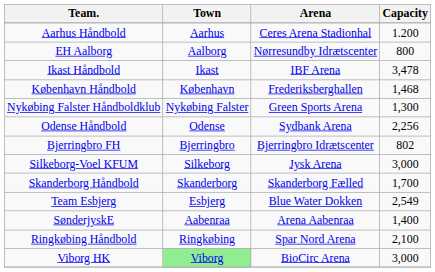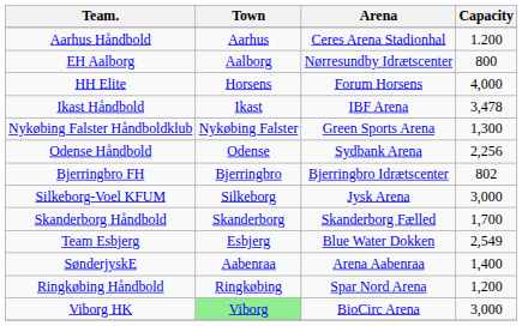 <table class="wikitable" style="text-align: center;">
 <tr>
 <th valign=center>Team.</th>
 <th>Town</th>
 <th>Arena</th>
 <th>Capacity</th>
 </tr>
 <tr>
 </tr>
 <tr>
 <td><a href='#'>Aarhus Håndbold</a></td>
 <td><a href='#'>Aarhus</a></td>
 <td><a href='#'>Ceres Arena Stadionhal</a></td>
 <td>1.200</td>
 </tr>
 <tr>
 <td><a href='#'>EH Aalborg</a></td>
 <td><a href='#'>Aalborg</a></td>
 <td><a href='#'>Nørresundby Idrætscenter</a></td>
 <td>800</td>
 </tr>
 <tr>
+<td><a href='#'>HH Elite</a></td>
+<td><a href='#'>Horsens</a></td>
+<td><a href='#'>Forum Horsens</a></td>
+<td>4,000</td>
+</tr>
+<tr>
 <td><a href='#'>Ikast Håndbold</a></td>
 <td><a href='#'>Ikast</a></td>
 <td><a href='#'>IBF Arena</a></td>
 <td>3,478</td>
-</tr>
-<tr>
-<td><a href='#'>København Håndbold</a></td>
-<td><a href='#'>København</a></td>
-<td><a href='#'>Frederiksberghallen</a></td>
-<td>1,468</td>
 </tr>
 <tr>
 <td><a href='#'>Nykøbing Falster Håndboldklub</a></td>
 <td><a href='#'>Nykøbing Falster</a></td>
 <td><a href='#'>Green Sports Arena</a></td>
 <td>1,300</td>
 </tr>
 <tr>
 <td><a href='#'>Odense Håndbold</a></td>
 <td><a href='#'>Odense</a></td>
 <td><a href='#'>Sydbank Arena</a></td>
 <td>2,256</td>
 </tr>
 <tr>
 <td><a href='#'>Bjerringbro FH</a></td>
 <td><a href='#'>Bjerringbro</a></td>
 <td><a href='#'>Bjerringbro Idrætscenter</a></td>
 <td>802</td>
 </tr>
 <tr>
 <td><a href='#'>Silkeborg-Voel KFUM</a></td>
 <td><a href='#'>Silkeborg</a></td>
 <td><a href='#'>Jysk Arena</a></td>
 <td>3,000</td>
 </tr>
 <tr>
 <td><a href='#'>Skanderborg Håndbold</a></td>
 <td><a href='#'>Skanderborg</a></td>
 <td><a href='#'>Skanderborg Fælled</a></td>
 <td>1,700</td>
 </tr>
 <tr>
 <td><a href='#'>Team Esbjerg</a></td>
 <td><a href='#'>Esbjerg</a></td>
 <td><a href='#'>Blue Water Dokken</a></td>
 <td>2,549</td>
 </tr>
 <tr>
 <td><a href='#'>SønderjyskE</a></td>
 <td><a href='#'>Aabenraa</a></td>
 <td><a href='#'>Arena Aabenraa</a></td>
 <td>1,400</td>
 </tr>
 <tr>
 <td><a href='#'>Ringkøbing Håndbold</a></td>
 <td><a href='#'>Ringkøbing</a></td>
 <td><a href='#'>Spar Nord Arena</a></td>
-<td>2,100</td>
+<td>1,200</td>
 </tr>
 <tr>
 <td><a href='#'>Viborg HK</a></td>
 <td style="background: lightgreen;"><a href='#'>Viborg</a></td>
 <td><a href='#'>BioCirc Arena</a></td>
 <td>3,000</td>
 </tr>
 <tr>
 </tr>
 </table>
